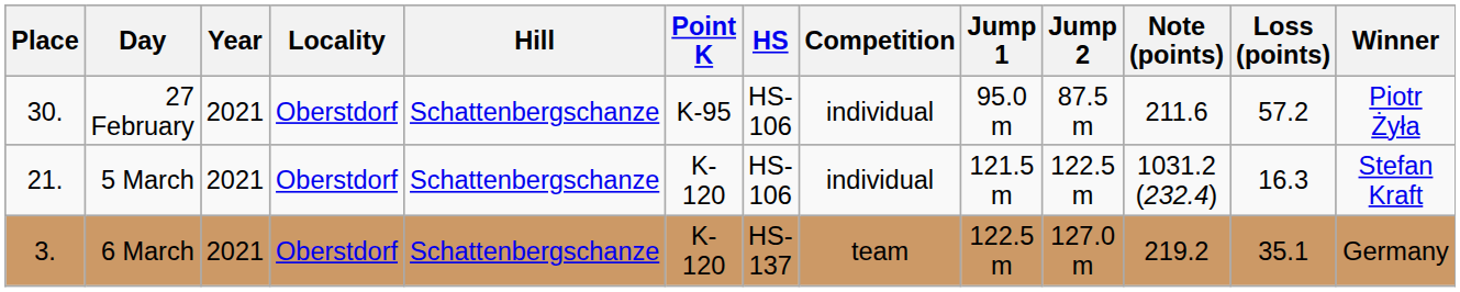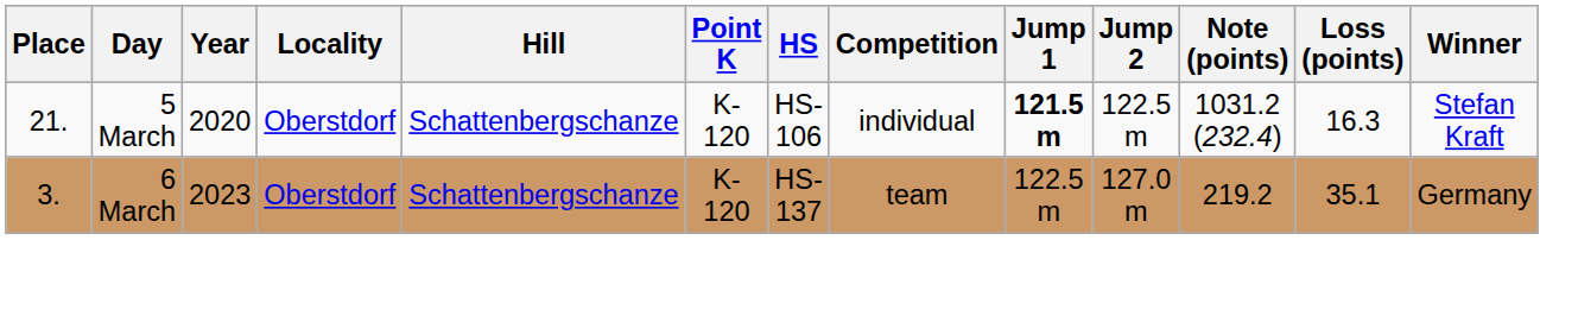 <table width=70% class=wikitable style="font-size: 89%; text-align:center">
 <tr>
 <th>Place</th>
 <th>Day</th>
 <th>Year</th>
 <th>Locality</th>
 <th>Hill</th>
 <th><a href='#'>Point K</a></th>
 <th><a href='#'>HS</a></th>
 <th>Competition</th>
 <th>Jump 1</th>
 <th>Jump 2</th>
 <th>Note (points)</th>
 <th>Loss (points)</th>
 <th>Winner</th>
 </tr>
 <tr>
-<td>30.</td>
-<td align=right>27 February</td>
-<td>2021</td>
-<td align=left><a href='#'>Oberstdorf</a></td>
-<td align=left><a href='#'>Schattenbergschanze</a></td>
-<td>K-95</td>
-<td>HS-106</td>
-<td>individual</td>
-<td>95.0 m</td>
-<td>87.5 m</td>
-<td>211.6</td>
-<td>57.2</td>
-<td><a href='#'>Piotr Żyła</a></td>
-</tr>
-<tr>
 <td>21.</td>
 <td align=right>5 March</td>
-<td>2021</td>
+<td>2020</td>
 <td align=left><a href='#'>Oberstdorf</a></td>
 <td align=left><a href='#'>Schattenbergschanze</a></td>
 <td>K-120</td>
 <td>HS-106</td>
 <td>individual</td>
-<td>121.5 m</td>
+<td><strong>121.5 m</strong></td>
 <td>122.5 m</td>
 <td>1031.2 (<em>232.4</em>)</td>
 <td>16.3</td>
 <td><a href='#'>Stefan Kraft</a></td>
 </tr>
 <tr bgcolor=CC9966>
 <td>3. </td>
 <td align=right>6 March</td>
-<td>2021</td>
+<td>2023</td>
 <td align=left><a href='#'>Oberstdorf</a></td>
 <td align=left><a href='#'>Schattenbergschanze</a></td>
 <td>K-120</td>
 <td>HS-137</td>
 <td>team</td>
 <td>122.5 m</td>
 <td>127.0 m</td>
 <td>219.2</td>
 <td>35.1</td>
 <td>Germany</td>
 </tr>
 </table>
